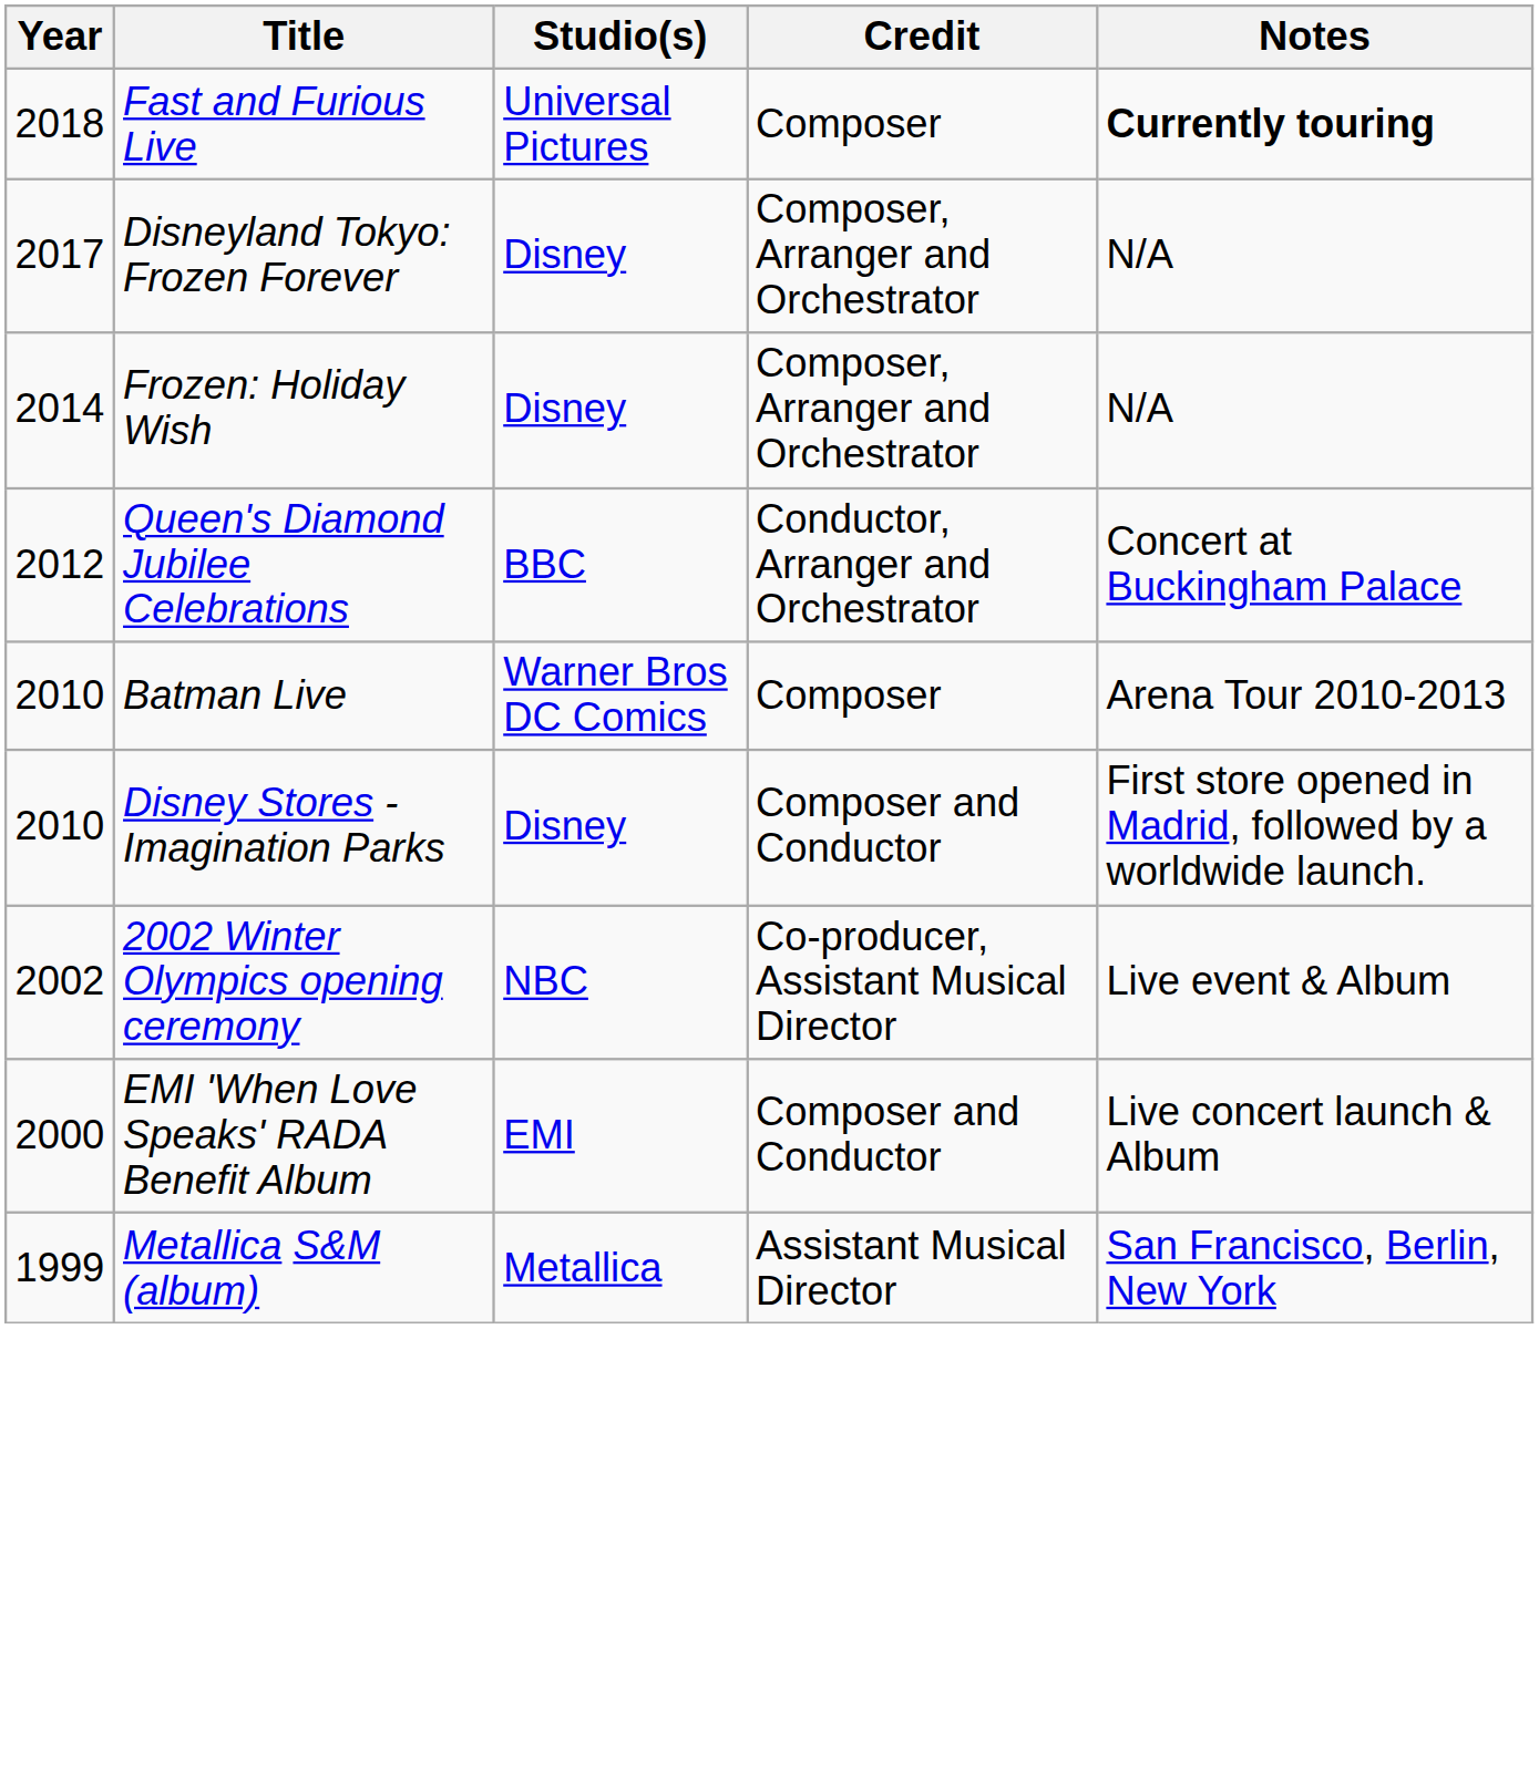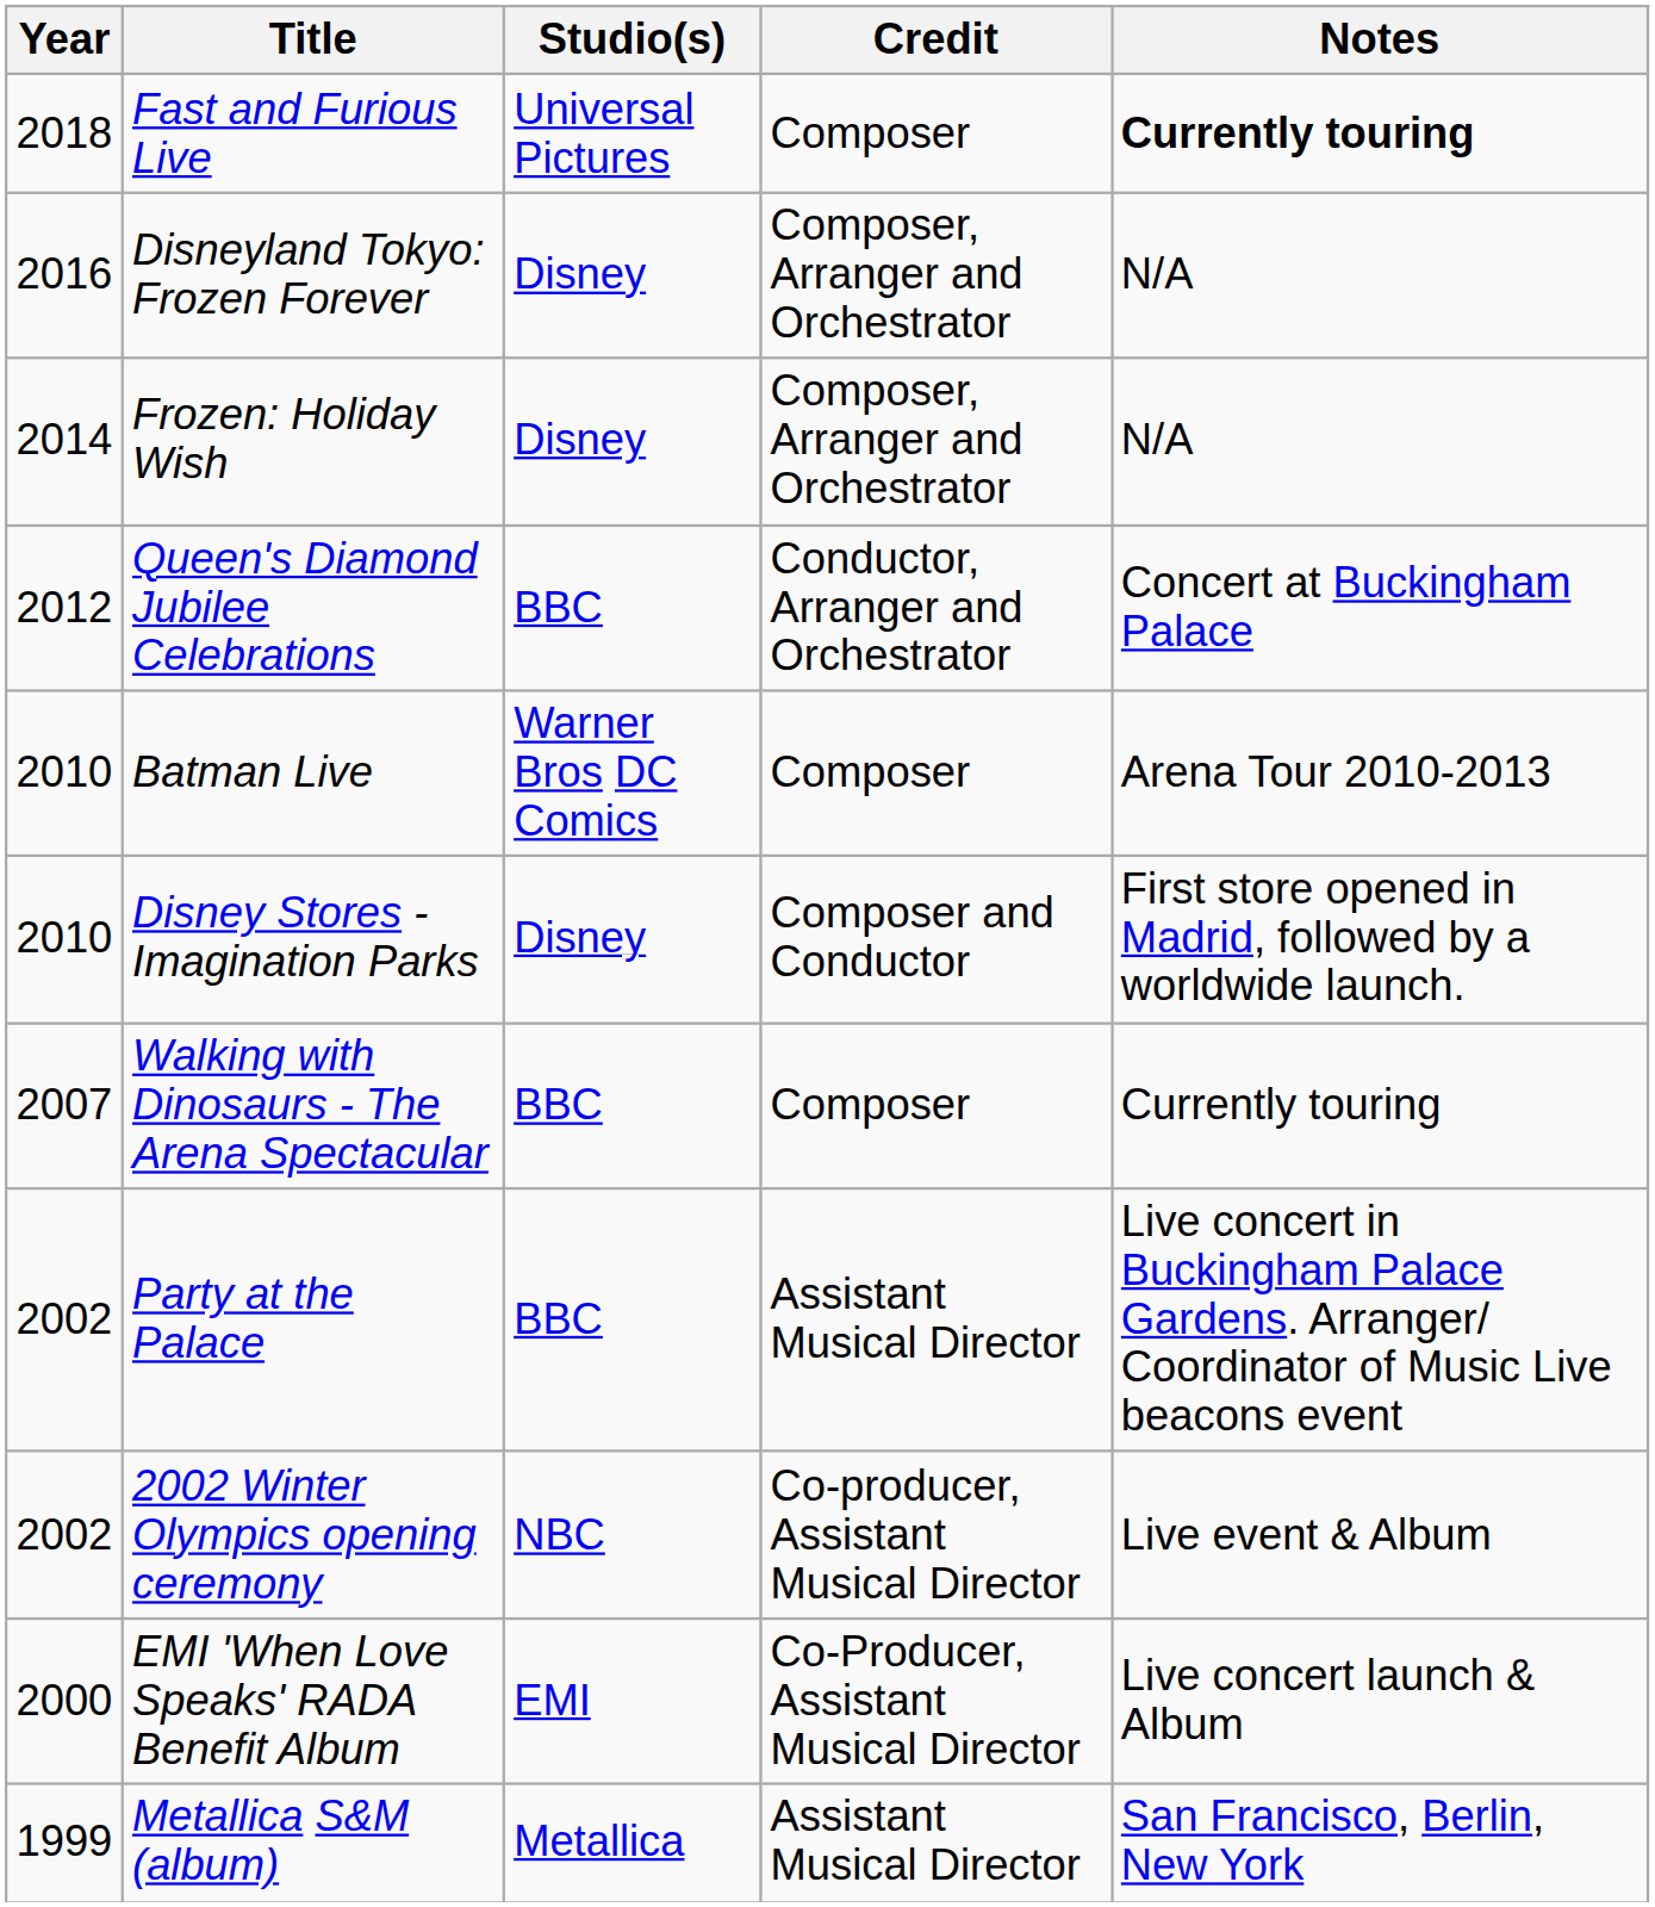 <table class="wikitable">
 <tr>
 <th>Year</th>
 <th>Title</th>
 <th>Studio(s)</th>
 <th>Credit</th>
 <th>Notes</th>
 </tr>
 <tr>
 <td>2018</td>
 <td><em><a href='#'>Fast and Furious Live</a></em></td>
 <td><a href='#'>Universal Pictures</a></td>
 <td>Composer</td>
 <td><strong>Currently touring</strong></td>
 </tr>
 <tr>
-<td>2017</td>
+<td>2016</td>
 <td><em>Disneyland Tokyo: Frozen Forever</em></td>
 <td><a href='#'>Disney</a></td>
 <td>Composer, Arranger and Orchestrator</td>
 <td>N/A</td>
 </tr>
 <tr>
 <td>2014</td>
 <td><em>Frozen: Holiday Wish</em></td>
 <td><a href='#'>Disney</a></td>
 <td>Composer, Arranger and Orchestrator</td>
 <td>N/A</td>
 </tr>
 <tr>
 <td>2012</td>
 <td><em><a href='#'>Queen's Diamond Jubilee Celebrations</a></em></td>
 <td><a href='#'>BBC</a></td>
 <td>Conductor, Arranger and Orchestrator</td>
 <td>Concert at <a href='#'>Buckingham Palace</a></td>
 </tr>
 <tr>
 <td>2010</td>
 <td><em>Batman Live</em></td>
 <td><a href='#'>Warner Bros</a> <a href='#'>DC Comics</a></td>
 <td>Composer</td>
 <td>Arena Tour 2010-2013</td>
 </tr>
 <tr>
 <td>2010</td>
 <td><em><a href='#'>Disney Stores</a> - Imagination Parks</em></td>
 <td><a href='#'>Disney</a></td>
 <td>Composer and Conductor</td>
 <td>First store opened in <a href='#'>Madrid</a>, followed by a worldwide launch.</td>
 </tr>
 <tr>
+<td>2007</td>
+<td><em><a href='#'>Walking with Dinosaurs - The Arena Spectacular</a></em></td>
+<td><a href='#'>BBC</a></td>
+<td>Composer</td>
+<td>Currently touring</td>
+</tr>
+<tr>
+<td>2002</td>
+<td><em><a href='#'>Party at the Palace</a></em></td>
+<td><a href='#'>BBC</a></td>
+<td>Assistant Musical Director</td>
+<td>Live concert in <a href='#'>Buckingham Palace Gardens</a>. Arranger/ Coordinator of Music Live beacons event</td>
+</tr>
+<tr>
 <td>2002</td>
 <td><em><a href='#'>2002 Winter Olympics opening ceremony</a> </em></td>
 <td><a href='#'>NBC</a></td>
 <td>Co-producer, Assistant Musical Director</td>
 <td>Live event & Album</td>
 </tr>
 <tr>
 <td>2000</td>
 <td><em>EMI 'When Love Speaks' RADA Benefit Album</em></td>
 <td><a href='#'>EMI</a></td>
-<td>Composer and Conductor</td>
+<td>Co-Producer, Assistant Musical Director</td>
 <td>Live concert launch & Album</td>
 </tr>
 <tr>
 <td>1999</td>
 <td><em><a href='#'>Metallica</a> <a href='#'>S&M (album)</a></em></td>
 <td><a href='#'>Metallica</a></td>
 <td>Assistant Musical Director</td>
 <td><a href='#'>San Francisco</a>, <a href='#'>Berlin</a>, <a href='#'>New York</a></td>
 </tr>
 </table>
